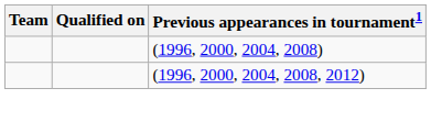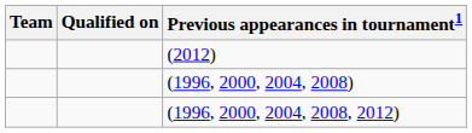 <table class="wikitable sortable" style="text-align: left;">
 <tr>
 <th>Team</th>
 <th>Qualified on</th>
 <th>Previous appearances in tournament<sup><strong><a href='#'>1</a></strong></sup></th>
+</tr>
+<tr>
+<td></td>
+<td></td>
+<td> (<a href='#'>2012</a>)</td>
 </tr>
 <tr>
 <td></td>
 <td></td>
 <td> (<a href='#'>1996</a>, <a href='#'>2000</a>, <a href='#'>2004</a>, <a href='#'>2008</a>)</td>
 </tr>
 <tr>
 <td></td>
 <td></td>
 <td> (<a href='#'>1996</a>, <a href='#'>2000</a>, <a href='#'>2004</a>, <a href='#'>2008</a>, <a href='#'>2012</a>)</td>
 </tr>
 </table>
